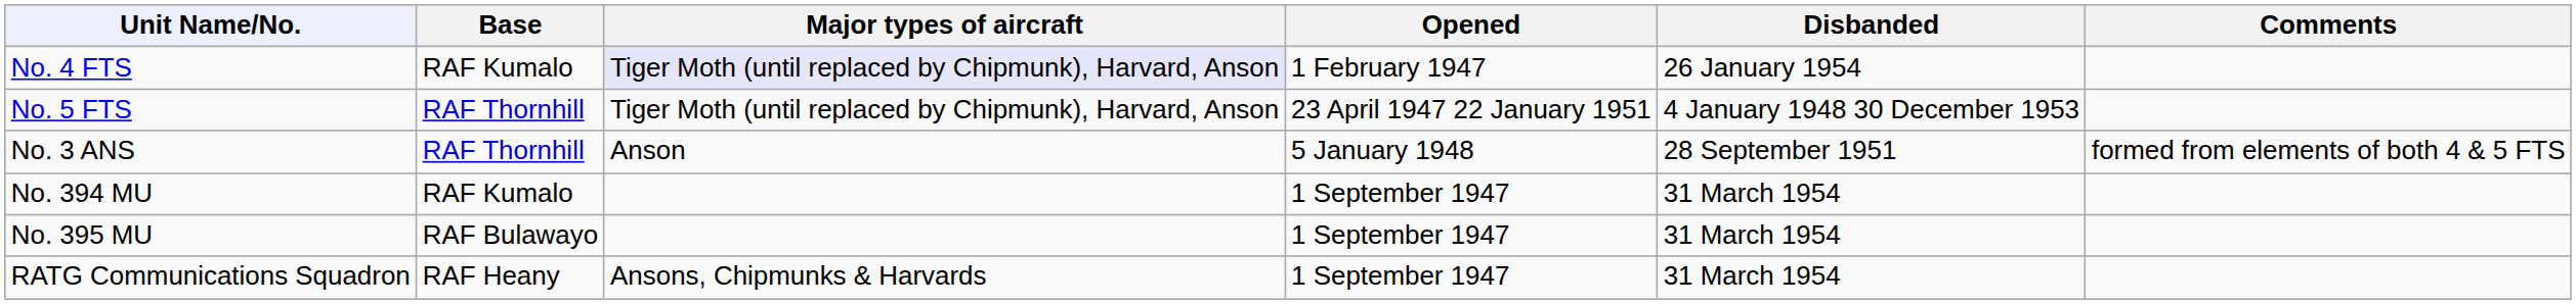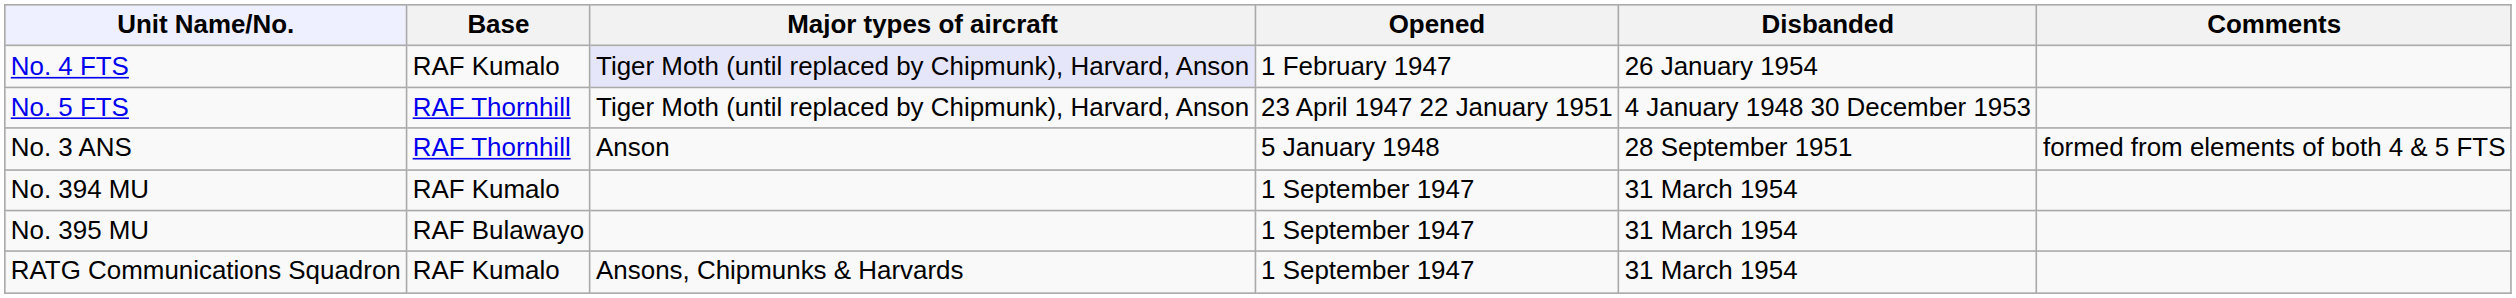 <table class="wikitable sortable">
 <tr>
 <th style="background-color:#eeefff;" align="left">Unit Name/No.</th>
 <th>Base</th>
 <th>Major types of aircraft</th>
 <th>Opened</th>
 <th>Disbanded</th>
 <th>Comments</th>
 </tr>
 <tr>
 <td><a href='#'>No. 4 FTS</a></td>
 <td>RAF Kumalo</td>
 <td style="background: lavender;">Tiger Moth (until replaced by Chipmunk), Harvard, Anson</td>
 <td>1 February 1947</td>
 <td>26 January 1954</td>
 <td></td>
 </tr>
 <tr>
 <td><a href='#'>No. 5 FTS</a></td>
 <td><a href='#'>RAF Thornhill</a></td>
 <td>Tiger Moth (until replaced by Chipmunk), Harvard, Anson</td>
 <td>23 April 1947 22 January 1951</td>
 <td>4 January 1948 30 December 1953</td>
 <td></td>
 </tr>
 <tr>
 <td>No. 3 ANS</td>
 <td><a href='#'>RAF Thornhill</a></td>
 <td>Anson</td>
 <td>5 January 1948</td>
 <td>28 September 1951</td>
 <td>formed from elements of both 4 & 5 FTS</td>
 </tr>
 <tr>
 <td>No. 394 MU</td>
 <td>RAF Kumalo</td>
 <td></td>
 <td>1 September 1947</td>
 <td>31 March 1954</td>
 <td></td>
 </tr>
 <tr>
 <td>No. 395 MU</td>
 <td>RAF Bulawayo</td>
 <td></td>
 <td>1 September 1947</td>
 <td>31 March 1954</td>
 <td></td>
 </tr>
 <tr>
 <td>RATG Communications Squadron</td>
-<td>RAF Heany</td>
+<td>RAF Kumalo</td>
 <td>Ansons, Chipmunks & Harvards</td>
 <td>1 September 1947</td>
 <td>31 March 1954</td>
 <td></td>
 </tr>
 </table>
